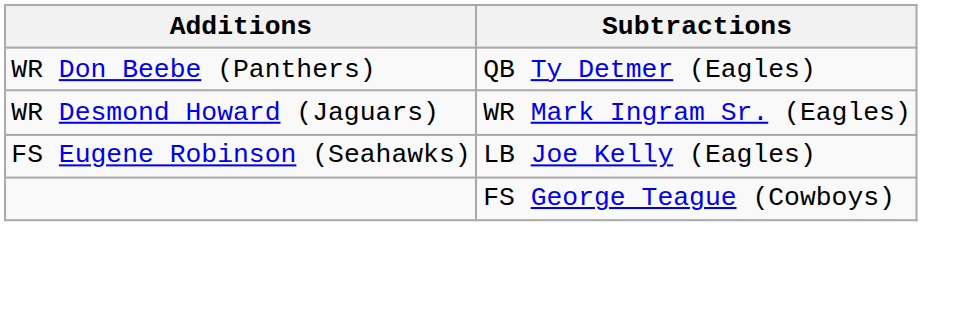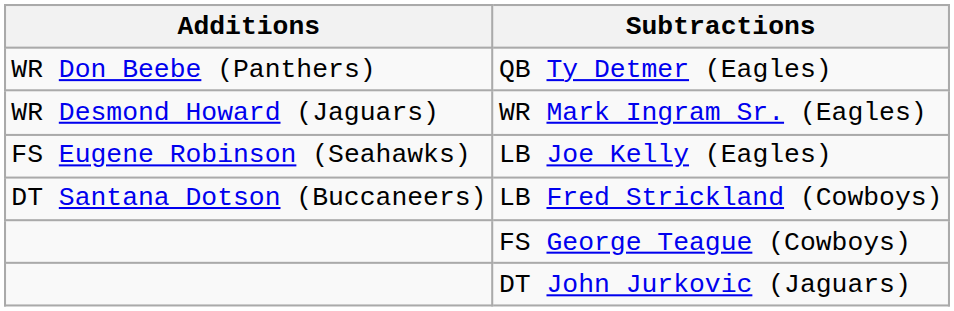 <table class="wikitable">
 <tr>
 <th>Additions</th>
 <th>Subtractions</th>
 </tr>
 <tr>
 <td>WR <a href='#'>Don Beebe</a> (Panthers)</td>
 <td>QB <a href='#'>Ty Detmer</a> (Eagles)</td>
 </tr>
 <tr>
 <td>WR <a href='#'>Desmond Howard</a> (Jaguars)</td>
 <td>WR <a href='#'>Mark Ingram Sr.</a> (Eagles)</td>
 </tr>
 <tr>
 <td>FS <a href='#'>Eugene Robinson</a> (Seahawks)</td>
 <td>LB <a href='#'>Joe Kelly</a> (Eagles)</td>
 </tr>
 <tr>
+<td>DT <a href='#'>Santana Dotson</a> (Buccaneers)</td>
+<td>LB <a href='#'>Fred Strickland</a> (Cowboys)</td>
+</tr>
+<tr>
 <td></td>
 <td>FS <a href='#'>George Teague</a> (Cowboys)</td>
 </tr>
+<tr>
+<td></td>
+<td>DT <a href='#'>John Jurkovic</a> (Jaguars)</td>
+</tr>
 </table>
